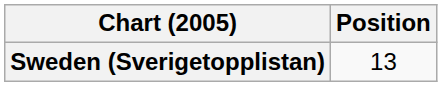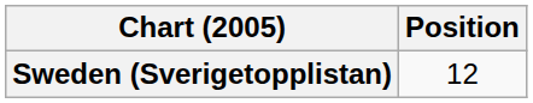 <table class="wikitable plainrowheaders" style="text-align:center">
 <tr>
 <th scope="col">Chart (2005)</th>
 <th scope="col">Position</th>
 </tr>
 <tr>
 <th scope="row">Sweden (Sverigetopplistan)</th>
-<td>13</td>
+<td>12</td>
 </tr>
 </table>
